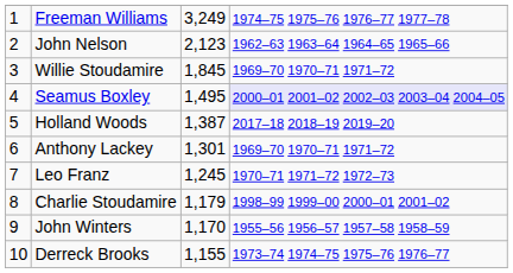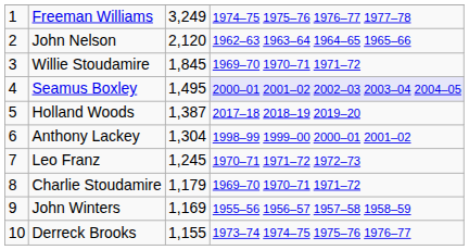 <table class="wikitable">
 <tr>
 </tr>
 <tr>
 <td>1</td>
 <td><a href='#'>Freeman Williams</a></td>
 <td>3,249</td>
 <td style="font-size:80%;"><a href='#'>1974–75</a> <a href='#'>1975–76</a> <a href='#'>1976–77</a> <a href='#'>1977–78</a></td>
 </tr>
 <tr>
 <td>2</td>
 <td>John Nelson</td>
-<td>2,123</td>
+<td>2,120</td>
 <td style="font-size:80%;"><a href='#'>1962–63</a> <a href='#'>1963–64</a> <a href='#'>1964–65</a> <a href='#'>1965–66</a></td>
 </tr>
 <tr>
 <td>3</td>
 <td>Willie Stoudamire</td>
 <td>1,845</td>
 <td style="font-size:80%;"><a href='#'>1969–70</a> <a href='#'>1970–71</a> <a href='#'>1971–72</a></td>
 </tr>
 <tr>
 <td>4</td>
 <td><a href='#'>Seamus Boxley</a></td>
 <td>1,495</td>
 <td style="background: lavender; font-size:80%;"><a href='#'>2000–01</a> <a href='#'>2001–02</a> <a href='#'>2002–03</a> <a href='#'>2003–04</a> <a href='#'>2004–05</a></td>
 </tr>
 <tr>
 <td>5</td>
 <td>Holland Woods</td>
 <td>1,387</td>
 <td style="font-size:80%;"><a href='#'>2017–18</a> <a href='#'>2018–19</a> <a href='#'>2019–20</a></td>
 </tr>
 <tr>
 <td>6</td>
 <td>Anthony Lackey</td>
-<td>1,301</td>
-<td style="font-size:80%;"><a href='#'>1969–70</a> <a href='#'>1970–71</a> <a href='#'>1971–72</a></td>
+<td>1,304</td>
+<td style="font-size:80%;"><a href='#'>1998–99</a> <a href='#'>1999–00</a> <a href='#'>2000–01</a> <a href='#'>2001–02</a></td>
 </tr>
 <tr>
 <td>7</td>
 <td>Leo Franz</td>
 <td>1,245</td>
 <td style="font-size:80%;"><a href='#'>1970–71</a> <a href='#'>1971–72</a> <a href='#'>1972–73</a></td>
 </tr>
 <tr>
 <td>8</td>
 <td>Charlie Stoudamire</td>
 <td>1,179</td>
-<td style="font-size:80%;"><a href='#'>1998–99</a> <a href='#'>1999–00</a> <a href='#'>2000–01</a> <a href='#'>2001–02</a></td>
+<td style="font-size:80%;"><a href='#'>1969–70</a> <a href='#'>1970–71</a> <a href='#'>1971–72</a></td>
 </tr>
 <tr>
 <td>9</td>
 <td>John Winters</td>
-<td>1,170</td>
+<td>1,169</td>
 <td style="font-size:80%;"><a href='#'>1955–56</a> <a href='#'>1956–57</a> <a href='#'>1957–58</a> <a href='#'>1958–59</a></td>
 </tr>
 <tr>
 <td>10</td>
 <td>Derreck Brooks</td>
 <td>1,155</td>
 <td style="font-size:80%;"><a href='#'>1973–74</a> <a href='#'>1974–75</a> <a href='#'>1975–76</a> <a href='#'>1976–77</a></td>
 </tr>
 </table>
